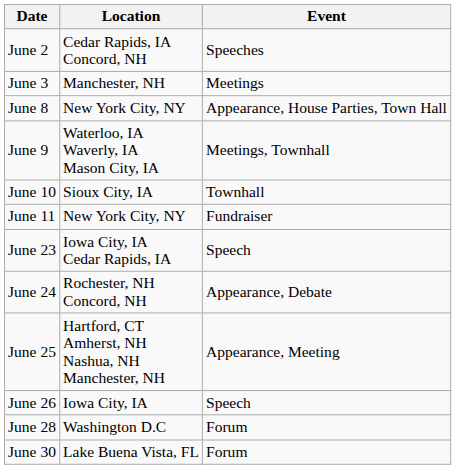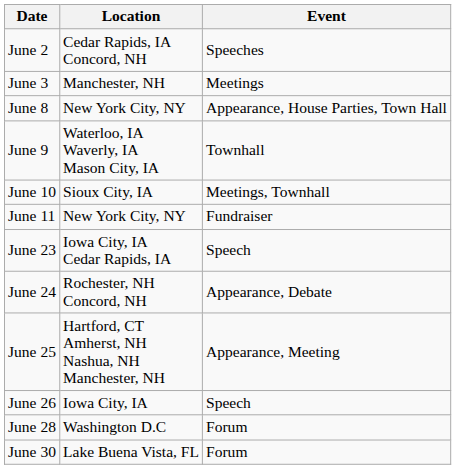 <table class="wikitable">
 <tr>
 <th>Date</th>
 <th>Location</th>
 <th>Event</th>
 </tr>
 <tr>
 <td>June 2</td>
 <td>Cedar Rapids, IA <br> Concord, NH</td>
 <td>Speeches</td>
 </tr>
 <tr>
 <td>June 3</td>
 <td>Manchester, NH</td>
 <td>Meetings</td>
 </tr>
 <tr>
 <td>June 8</td>
 <td>New York City, NY</td>
 <td>Appearance, House Parties, Town Hall</td>
 </tr>
 <tr>
 <td>June 9</td>
 <td>Waterloo, IA <br> Waverly, IA <br> Mason City, IA</td>
-<td>Meetings, Townhall</td>
+<td>Townhall</td>
 </tr>
 <tr>
 <td>June 10</td>
 <td>Sioux City, IA</td>
-<td>Townhall</td>
+<td>Meetings, Townhall</td>
 </tr>
 <tr>
 <td>June 11</td>
 <td>New York City, NY</td>
 <td>Fundraiser</td>
 </tr>
 <tr>
 <td>June 23</td>
 <td>Iowa City, IA <br> Cedar Rapids, IA</td>
 <td>Speech</td>
 </tr>
 <tr>
 <td>June 24</td>
 <td>Rochester, NH <br> Concord, NH</td>
 <td>Appearance, Debate</td>
 </tr>
 <tr>
 <td>June 25</td>
 <td>Hartford, CT <br> Amherst, NH <br> Nashua, NH <br> Manchester, NH</td>
 <td>Appearance, Meeting</td>
 </tr>
 <tr>
 <td>June 26</td>
 <td>Iowa City, IA</td>
 <td>Speech</td>
 </tr>
 <tr>
 <td>June 28</td>
 <td>Washington D.C</td>
 <td>Forum</td>
 </tr>
 <tr>
 <td>June 30</td>
 <td>Lake Buena Vista, FL</td>
 <td>Forum</td>
 </tr>
 </table>
